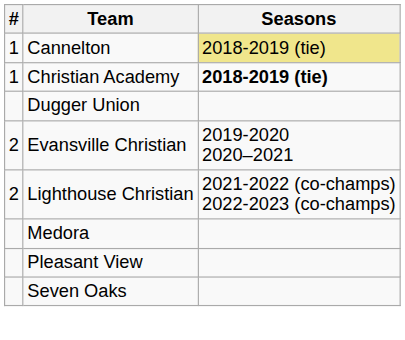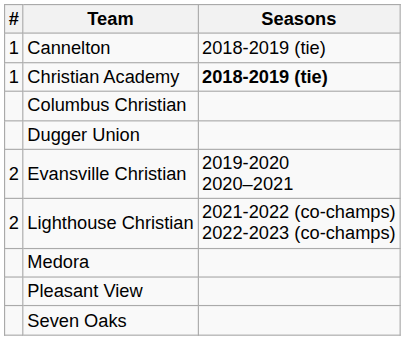 <table class="wikitable">
 <tr>
 <th>#</th>
 <th>Team</th>
 <th>Seasons</th>
 </tr>
 <tr>
 <td>1</td>
 <td>Cannelton</td>
-<td style="background: khaki;">2018-2019 (tie)</td>
+<td>2018-2019 (tie)</td>
 </tr>
 <tr>
 <td>1</td>
 <td>Christian Academy</td>
 <td><strong>2018-2019 (tie)</strong></td>
+</tr>
+<tr>
+<td></td>
+<td>Columbus Christian</td>
+<td></td>
 </tr>
 <tr>
 <td></td>
 <td>Dugger Union</td>
 <td></td>
 </tr>
 <tr>
 <td>2</td>
 <td>Evansville Christian</td>
 <td>2019-2020<br>2020–2021</td>
 </tr>
 <tr>
 <td>2</td>
 <td>Lighthouse Christian</td>
 <td>2021-2022 (co-champs)<br>2022-2023 (co-champs)</td>
 </tr>
 <tr>
 <td></td>
 <td>Medora</td>
 <td></td>
 </tr>
 <tr>
 <td></td>
 <td>Pleasant View</td>
 <td></td>
 </tr>
 <tr>
 <td></td>
 <td>Seven Oaks</td>
 <td></td>
 </tr>
 </table>
